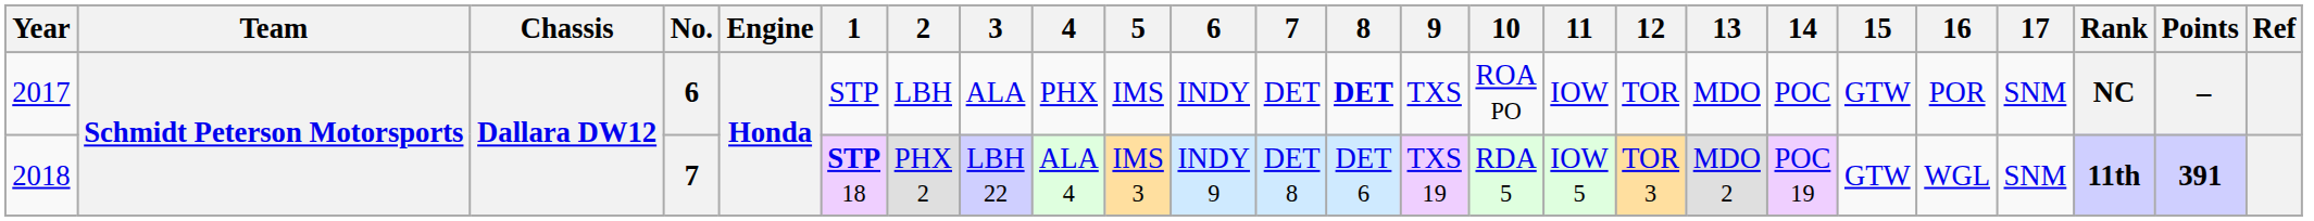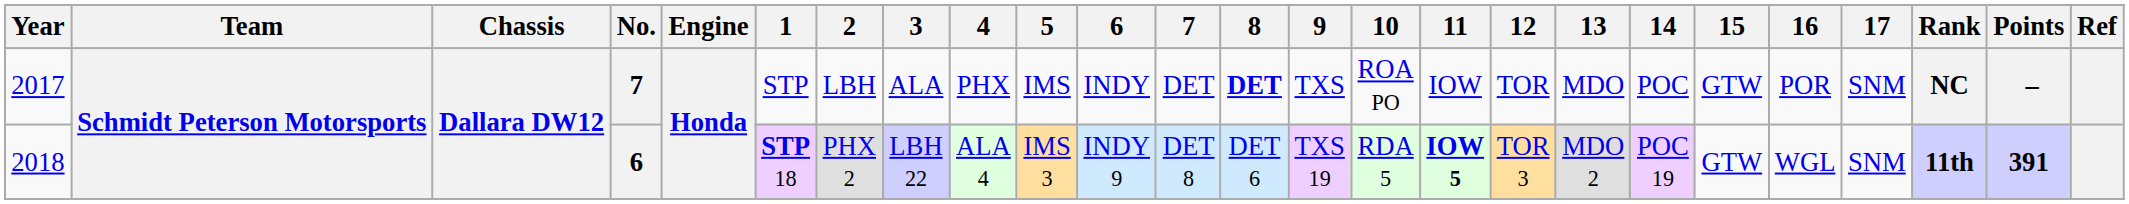 <table class="wikitable" style="text-align:center; font-size:85%">
 <tr>
 <th>Year</th>
 <th>Team</th>
 <th>Chassis</th>
 <th>No.</th>
 <th>Engine</th>
 <th>1</th>
 <th>2</th>
 <th>3</th>
 <th>4</th>
 <th>5</th>
 <th>6</th>
 <th>7</th>
 <th>8</th>
 <th>9</th>
 <th>10</th>
 <th>11</th>
 <th>12</th>
 <th>13</th>
 <th>14</th>
 <th>15</th>
 <th>16</th>
 <th>17</th>
 <th>Rank</th>
 <th>Points</th>
 <th>Ref</th>
 </tr>
 <tr>
 <td><a href='#'>2017</a></td>
 <th rowspan=2 nowrap><a href='#'>Schmidt Peterson Motorsports</a></th>
 <th rowspan=2 nowrap><a href='#'>Dallara DW12</a></th>
-<th>6</th>
+<th>7</th>
 <th rowspan=2><a href='#'>Honda</a></th>
 <td><a href='#'>STP</a></td>
 <td><a href='#'>LBH</a></td>
 <td><a href='#'>ALA</a></td>
 <td><a href='#'>PHX</a></td>
 <td><a href='#'>IMS</a></td>
 <td><a href='#'>INDY</a></td>
 <td><a href='#'>DET</a></td>
 <td><strong><a href='#'>DET</a></strong></td>
 <td><a href='#'>TXS</a></td>
 <td><a href='#'>ROA</a><br><small>PO</small></td>
 <td><a href='#'>IOW</a></td>
 <td><a href='#'>TOR</a></td>
 <td><a href='#'>MDO</a></td>
 <td><a href='#'>POC</a></td>
 <td><a href='#'>GTW</a></td>
 <td><a href='#'>POR</a></td>
 <td><a href='#'>SNM</a></td>
 <th>NC</th>
 <th> –</th>
 <th></th>
 </tr>
 <tr>
 <td><a href='#'>2018</a></td>
-<th>7</th>
+<th>6</th>
 <td style="background:#EFCFFF;"><a href='#'><strong>STP</strong></a><br><small>18</small></td>
 <td style="background:#DFDFDF;"><a href='#'>PHX</a><br><small>2</small></td>
 <td style="background:#CFCFFF;"><a href='#'>LBH</a><br><small>22</small></td>
 <td style="background:#DFFFDF;"><a href='#'>ALA</a><br><small>4</small></td>
 <td style="background:#FFDF9F;"><a href='#'>IMS</a><br><small>3</small></td>
 <td style="background:#CFEAFF;"><a href='#'>INDY</a><br><small>9</small></td>
 <td style="background:#CFEAFF;"><a href='#'>DET</a><br><small>8</small></td>
 <td style="background:#CFEAFF;"><a href='#'>DET</a><br><small>6</small></td>
 <td style="background:#EFCFFF;"><a href='#'>TXS</a><br><small>19</small></td>
 <td style="background:#DFFFDF;"><a href='#'>RDA</a><br><small>5</small></td>
-<td style="background:#DFFFDF;"><a href='#'>IOW</a><br><small>5</small></td>
+<td style="background:#DFFFDF;"><strong><a href='#'>IOW</a><br><small>5</small></strong></td>
 <td style="background:#FFDF9F;"><a href='#'>TOR</a><br><small>3</small></td>
 <td style="background:#DFDFDF;"><a href='#'>MDO</a><br><small>2</small></td>
 <td style="background:#EFCFFF;"><a href='#'>POC</a><br><small>19</small></td>
 <td><a href='#'>GTW</a></td>
 <td><a href='#'>WGL</a></td>
 <td><a href='#'>SNM</a></td>
 <th style="background:#CFCFFF;">11th</th>
 <th style="background:#CFCFFF;">391</th>
 <th></th>
 </tr>
 </table>
